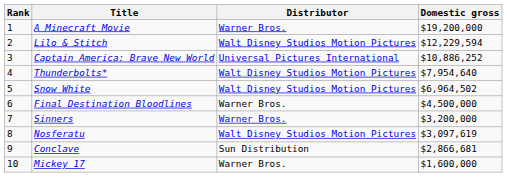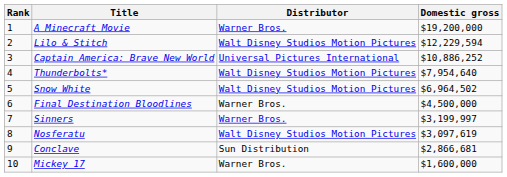 <table class="wikitable sortable" style="margin:auto; margin:auto;">
 <tr>
 <th>Rank</th>
 <th>Title</th>
 <th>Distributor</th>
 <th>Domestic gross</th>
 </tr>
 <tr>
 <td>1</td>
 <td><em><a href='#'>A Minecraft Movie</a></em></td>
 <td><a href='#'>Warner Bros.</a></td>
 <td>$19,200,000</td>
 </tr>
 <tr>
 <td>2</td>
 <td><em><a href='#'>Lilo & Stitch</a></em></td>
 <td><a href='#'>Walt Disney Studios Motion Pictures</a></td>
 <td>$12,229,594</td>
 </tr>
 <tr>
 <td>3</td>
 <td><em><a href='#'>Captain America: Brave New World</a></em></td>
 <td><a href='#'>Universal Pictures International</a></td>
 <td>$10,886,252</td>
 </tr>
 <tr>
 <td>4</td>
 <td><em><a href='#'>Thunderbolts*</a></em></td>
 <td><a href='#'>Walt Disney Studios Motion Pictures</a></td>
 <td>$7,954,640</td>
 </tr>
 <tr>
 <td>5</td>
 <td><em><a href='#'>Snow White</a></em></td>
 <td><a href='#'>Walt Disney Studios Motion Pictures</a></td>
 <td>$6,964,502</td>
 </tr>
 <tr>
 <td>6</td>
 <td><em><a href='#'>Final Destination Bloodlines</a></em></td>
 <td>Warner Bros.</td>
 <td>$4,500,000</td>
 </tr>
 <tr>
 <td>7</td>
 <td><em><a href='#'>Sinners</a></em></td>
 <td><a href='#'>Warner Bros.</a></td>
-<td>$3,200,000</td>
+<td>$3,199,997</td>
 </tr>
 <tr>
 <td>8</td>
 <td><em><a href='#'>Nosferatu</a></em></td>
 <td><a href='#'>Walt Disney Studios Motion Pictures</a></td>
 <td>$3,097,619</td>
 </tr>
 <tr>
 <td>9</td>
 <td><em><a href='#'>Conclave</a></em></td>
 <td>Sun Distribution</td>
 <td>$2,866,681</td>
 </tr>
 <tr>
 <td>10</td>
 <td><em><a href='#'>Mickey 17</a></em></td>
 <td>Warner Bros.</td>
 <td>$1,600,000</td>
 </tr>
 </table>
